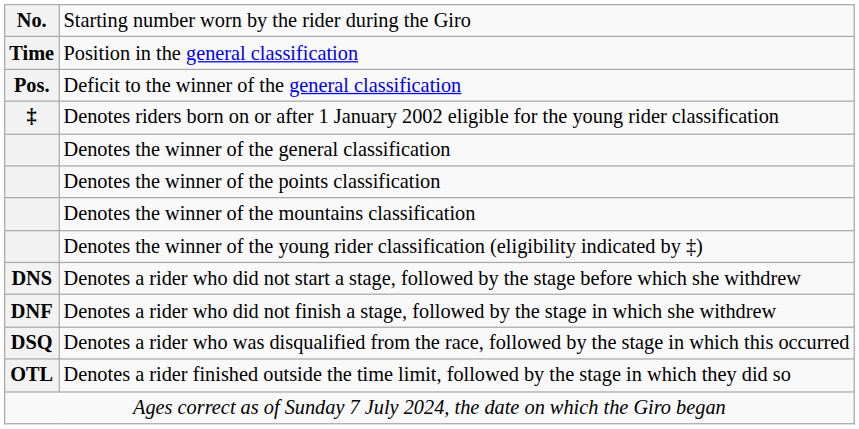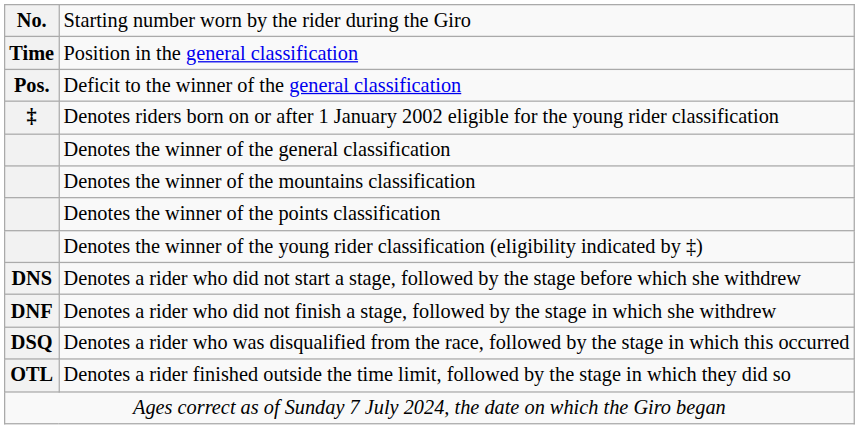 <table class="wikitable">
 <tr>
 <th scope="row" style="text-align:center;">No.</th>
 <td>Starting number worn by the rider during the Giro</td>
 </tr>
 <tr>
 <th scope="row" style="text-align:center;">Time</th>
 <td>Position in the <a href='#'>general classification</a></td>
 </tr>
 <tr>
 <th scope="row" style="text-align:center;">Pos.</th>
 <td>Deficit to the winner of the <a href='#'>general classification</a></td>
 </tr>
 <tr>
 <th scope="row" style="text-align:center;">‡</th>
 <td>Denotes riders born on or after 1 January 2002 eligible for the young rider classification</td>
 </tr>
 <tr>
 <th></th>
 <td>Denotes the winner of the general classification</td>
 </tr>
 <tr>
 <th></th>
-<td>Denotes the winner of the points classification</td>
+<td>Denotes the winner of the mountains classification</td>
 </tr>
 <tr>
 <th></th>
-<td>Denotes the winner of the mountains classification</td>
+<td>Denotes the winner of the points classification</td>
 </tr>
 <tr>
 <th></th>
 <td>Denotes the winner of the young rider classification (eligibility indicated by ‡)</td>
 </tr>
 <tr>
 <th scope="row" style="text-align:center;">DNS</th>
 <td>Denotes a rider who did not start a stage, followed by the stage before which she withdrew</td>
 </tr>
 <tr>
 <th scope="row" style="text-align:center;">DNF</th>
 <td>Denotes a rider who did not finish a stage, followed by the stage in which she withdrew</td>
 </tr>
 <tr>
 <th scope="row" style="text-align:center;">DSQ</th>
 <td>Denotes a rider who was disqualified from the race, followed by the stage in which this occurred</td>
 </tr>
 <tr>
 <th scope="row" style="text-align:center;">OTL</th>
 <td>Denotes a rider finished outside the time limit, followed by the stage in which they did so</td>
 </tr>
 <tr>
 <td style="text-align:center;" colspan="2"><em>Ages correct as of Sunday 7 July 2024, the date on which the Giro began</em></td>
 </tr>
 </table>
